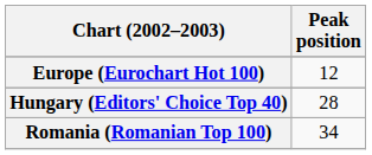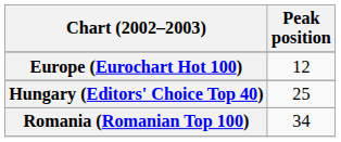 <table class="wikitable sortable plainrowheaders" style="text-align:center">
 <tr>
 <th>Chart (2002–2003)</th>
 <th>Peak<br>position</th>
 </tr>
 <tr>
 </tr>
 <tr>
 </tr>
 <tr>
 </tr>
 <tr>
 </tr>
 <tr>
 </tr>
 <tr>
 <th scope="row">Europe (<a href='#'>Eurochart Hot 100</a>)</th>
 <td>12</td>
 </tr>
 <tr>
 </tr>
 <tr>
 </tr>
 <tr>
 <th scope="row">Hungary (<a href='#'>Editors' Choice Top 40</a>)</th>
-<td>28</td>
+<td>25</td>
 </tr>
 <tr>
 </tr>
 <tr>
 </tr>
 <tr>
 </tr>
 <tr>
 </tr>
 <tr>
 </tr>
 <tr>
 <th scope="row">Romania (<a href='#'>Romanian Top 100</a>)</th>
 <td>34</td>
 </tr>
 <tr>
 </tr>
 <tr>
 </tr>
 <tr>
 </tr>
 <tr>
 </tr>
 <tr>
 </tr>
 </table>
